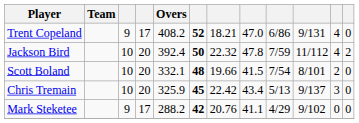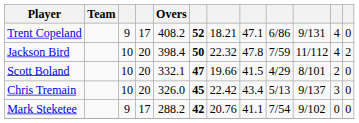 <table class="wikitable sortable" style="text-align:center">
 <tr>
 <th class="unsortable">Player </th>
 <th>Team</th>
 <th></th>
 <th></th>
 <th>Overs</th>
 <th></th>
 <th></th>
 <th></th>
 <th></th>
 <th></th>
 <th></th>
 <th></th>
 </tr>
 <tr>
 <td style="text-align:left"><a href='#'>Trent Copeland</a></td>
 <td style="text-align:left"></td>
 <td>9</td>
 <td>17</td>
 <td>408.2</td>
 <td><strong>52</strong></td>
 <td>18.21</td>
-<td>47.0</td>
+<td>47.1</td>
 <td>6/86</td>
 <td>9/131</td>
 <td>4</td>
 <td>0</td>
 </tr>
 <tr>
 <td style="text-align:left"><a href='#'>Jackson Bird</a></td>
 <td style="text-align:left"></td>
 <td>10</td>
 <td>20</td>
-<td>392.4</td>
+<td>398.4</td>
 <td><strong>50</strong></td>
 <td>22.32</td>
 <td>47.8</td>
 <td>7/59</td>
 <td>11/112</td>
 <td>4</td>
 <td>2</td>
 </tr>
 <tr>
 <td style="text-align:left"><a href='#'>Scott Boland</a></td>
 <td style="text-align:left"></td>
 <td>10</td>
 <td>20</td>
 <td>332.1</td>
-<td><strong>48</strong></td>
+<td><strong>47</strong></td>
 <td>19.66</td>
 <td>41.5</td>
-<td>7/54</td>
+<td>4/29</td>
 <td>8/101</td>
 <td>2</td>
 <td>0</td>
 </tr>
 <tr>
 <td style="text-align:left"><a href='#'>Chris Tremain</a></td>
 <td style="text-align:left"></td>
 <td>10</td>
 <td>20</td>
-<td>325.9</td>
+<td>326.0</td>
 <td><strong>45</strong></td>
 <td>22.42</td>
 <td>43.4</td>
 <td>5/13</td>
 <td>9/137</td>
 <td>3</td>
 <td>0</td>
 </tr>
 <tr>
 <td style="text-align:left"><a href='#'>Mark Steketee</a></td>
 <td style="text-align:left"></td>
 <td>9</td>
 <td>17</td>
 <td>288.2</td>
 <td><strong>42</strong></td>
 <td>20.76</td>
 <td>41.1</td>
-<td>4/29</td>
+<td>7/54</td>
 <td>9/102</td>
 <td>0</td>
 <td>0</td>
 </tr>
 <tr>
 </tr>
 </table>
